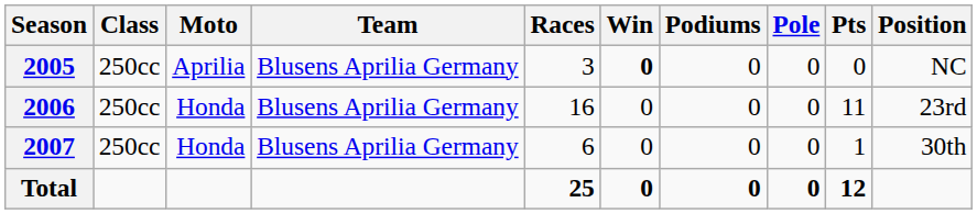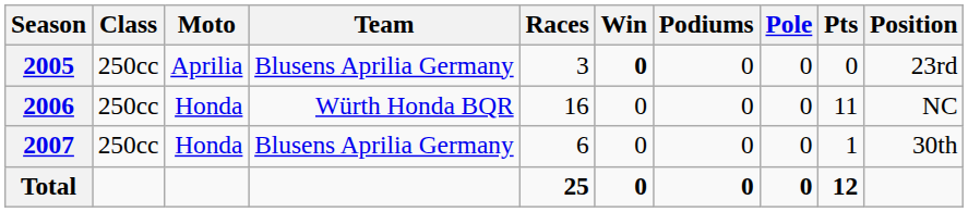 <table class="wikitable" style=text-align:right>
 <tr>
 <th>Season</th>
 <th>Class</th>
 <th>Moto</th>
 <th>Team</th>
 <th>Races</th>
 <th>Win</th>
 <th>Podiums</th>
 <th><a href='#'>Pole</a></th>
 <th>Pts</th>
 <th>Position</th>
 </tr>
 <tr>
 <th><a href='#'>2005</a></th>
 <td>250cc</td>
 <td><a href='#'>Aprilia</a></td>
 <td><a href='#'>Blusens Aprilia Germany</a></td>
 <td>3</td>
 <td><strong>0</strong></td>
 <td>0</td>
 <td>0</td>
 <td>0</td>
-<td>NC</td>
+<td>23rd</td>
 </tr>
 <tr>
 <th><a href='#'>2006</a></th>
 <td>250cc</td>
 <td><a href='#'>Honda</a></td>
-<td><a href='#'>Blusens Aprilia Germany</a></td>
+<td><a href='#'>Würth Honda BQR</a></td>
 <td>16</td>
 <td>0</td>
 <td>0</td>
 <td>0</td>
 <td>11</td>
-<td>23rd</td>
+<td>NC</td>
 </tr>
 <tr>
 <th><a href='#'>2007</a></th>
 <td>250cc</td>
 <td><a href='#'>Honda</a></td>
 <td><a href='#'>Blusens Aprilia Germany</a></td>
 <td>6</td>
 <td>0</td>
 <td>0</td>
 <td>0</td>
 <td>1</td>
 <td>30th</td>
 </tr>
 <tr>
 <th>Total</th>
 <td></td>
 <td></td>
 <td></td>
 <td><strong>25</strong></td>
 <td><strong>0</strong></td>
 <td><strong>0</strong></td>
 <td><strong>0</strong></td>
 <td><strong>12</strong></td>
 <td></td>
 </tr>
 </table>
